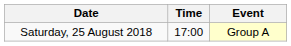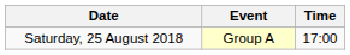 <table class="wikitable" style="text-align:center;">
 <tr>
 <th width="220">Date</th>
+<th width="100">Event</th>
 <th width="50">Time</th>
-<th width="100">Event</th>
 </tr>
 <tr>
 <td>Saturday, 25 August 2018</td>
+<td bgcolor="#ffffcc">Group A</td>
 <td>17:00</td>
-<td bgcolor="#ffffcc">Group A</td>
 </tr>
 </table>
